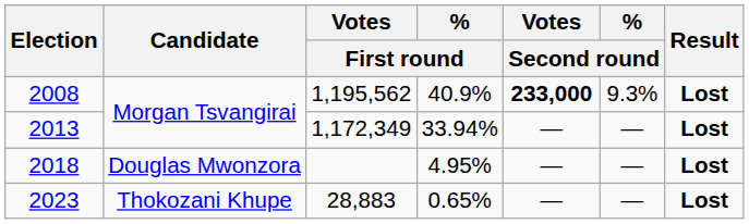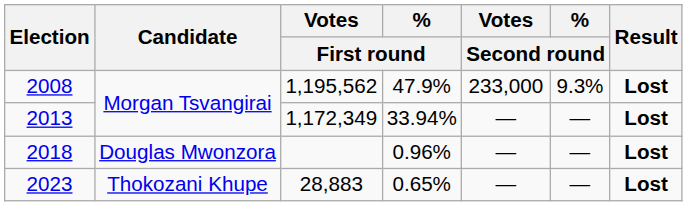 <table class=wikitable style=text-align:center>
 <tr>
 <th rowspan="2">Election</th>
 <th rowspan=2>Candidate</th>
 <th>Votes</th>
 <th>%</th>
 <th>Votes</th>
 <th>%</th>
 <th rowspan=2>Result</th>
 </tr>
 <tr>
 <th colspan=2>First round</th>
 <th colspan=2>Second round</th>
 </tr>
 <tr>
 <td><a href='#'>2008</a></td>
 <td rowspan="2"><a href='#'>Morgan Tsvangirai</a></td>
 <td>1,195,562</td>
-<td>40.9%</td>
-<td><strong>233,000</strong></td>
+<td>47.9%</td>
+<td>233,000</td>
 <td>9.3%</td>
 <td><strong>Lost</strong> </td>
 </tr>
 <tr>
 <td><a href='#'>2013</a></td>
 <td>1,172,349</td>
 <td>33.94%</td>
 <td>—</td>
 <td>—</td>
 <td><strong>Lost</strong> </td>
 </tr>
 <tr>
 <td><a href='#'>2018</a></td>
 <td><a href='#'>Douglas Mwonzora</a></td>
 <td></td>
-<td>4.95%</td>
+<td>0.96%</td>
 <td>—</td>
 <td>—</td>
 <td><strong>Lost</strong> </td>
 </tr>
 <tr>
 <td><a href='#'>2023</a></td>
 <td><a href='#'>Thokozani Khupe</a></td>
 <td>28,883</td>
 <td>0.65%</td>
 <td>—</td>
 <td>—</td>
 <td><strong>Lost</strong> </td>
 </tr>
 </table>
